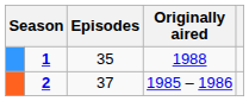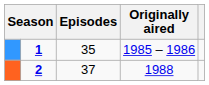 <table class="wikitable">
 <tr>
 <th colspan="2">Season</th>
 <th>Episodes</th>
 <th>Originally<br>aired</th>
 <th></th>
 </tr>
 <tr>
 <td bgcolor="#3198FF" height="10px"></td>
 <td align="center"><strong><a href='#'>1</a></strong></td>
 <td align="center">35</td>
-<td align="center"><a href='#'>1988</a></td>
+<td align="center"><a href='#'>1985</a> – <a href='#'>1986</a></td>
 <td align="center"></td>
 </tr>
 <tr>
 <td bgcolor="#FF621F" height="10px"></td>
 <td align="center"><strong><a href='#'>2</a></strong></td>
 <td align="center">37</td>
-<td align="center"><a href='#'>1985</a> – <a href='#'>1986</a></td>
+<td align="center"><a href='#'>1988</a></td>
 <td align="center"></td>
 </tr>
 </table>
